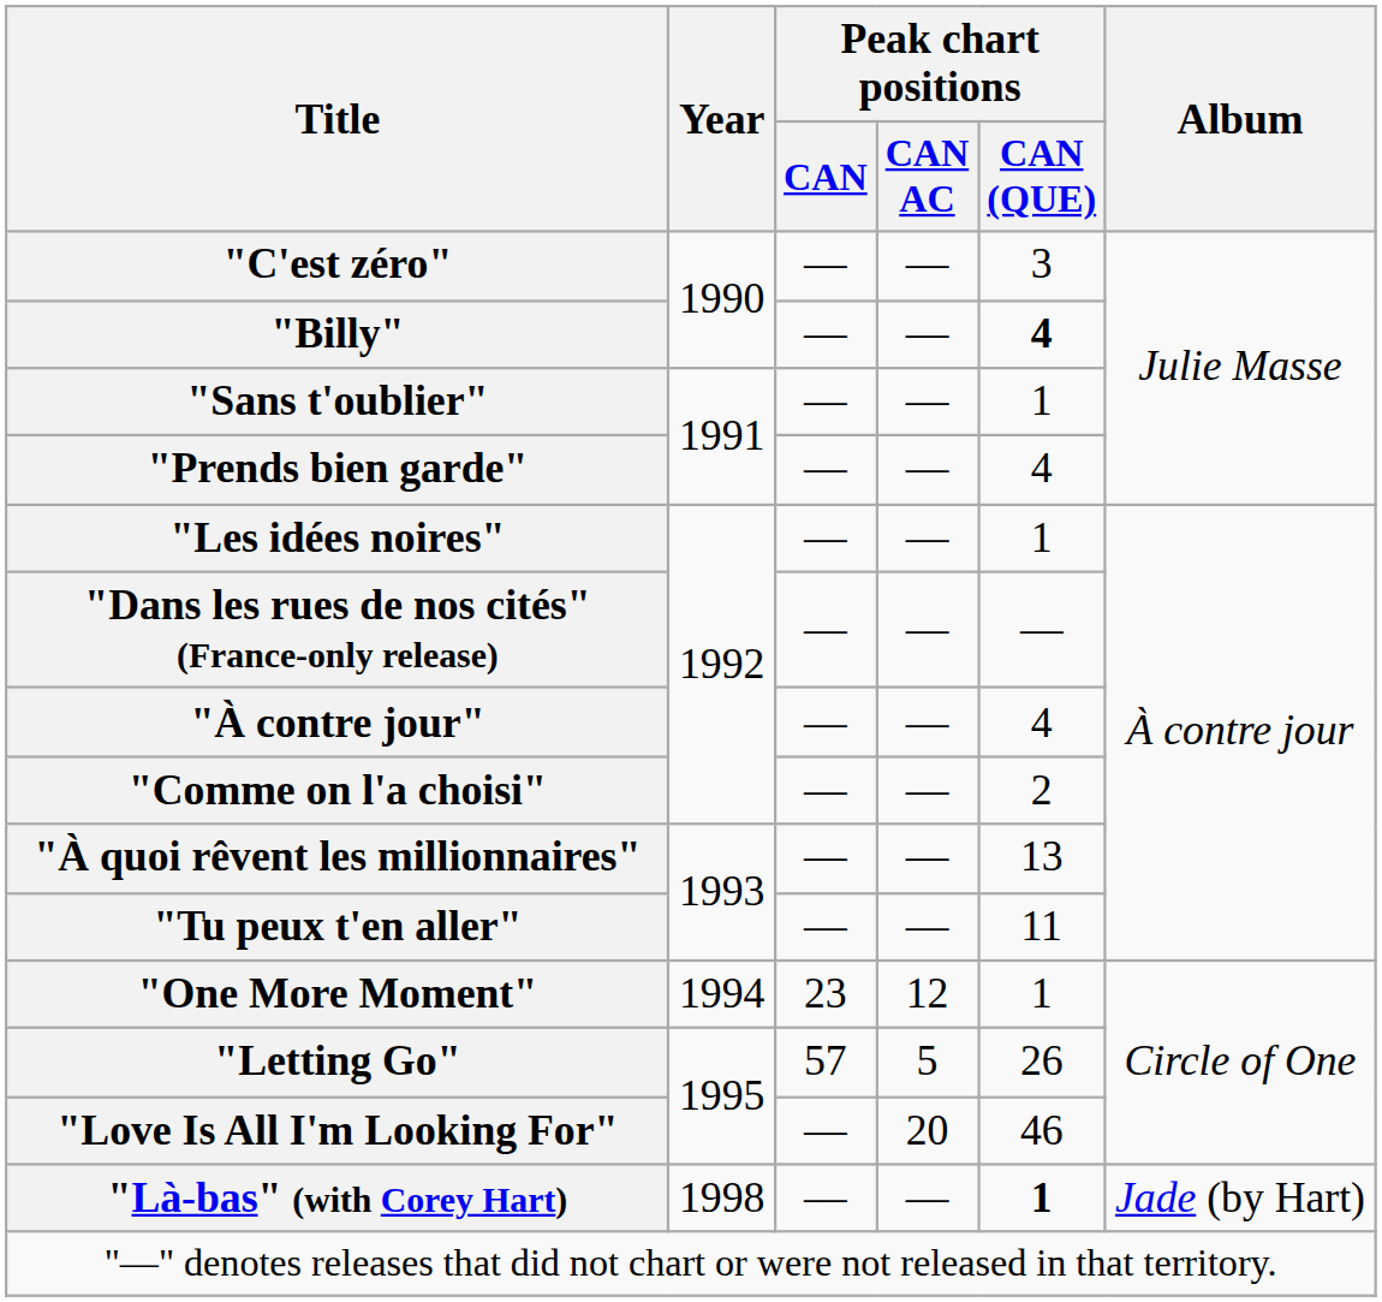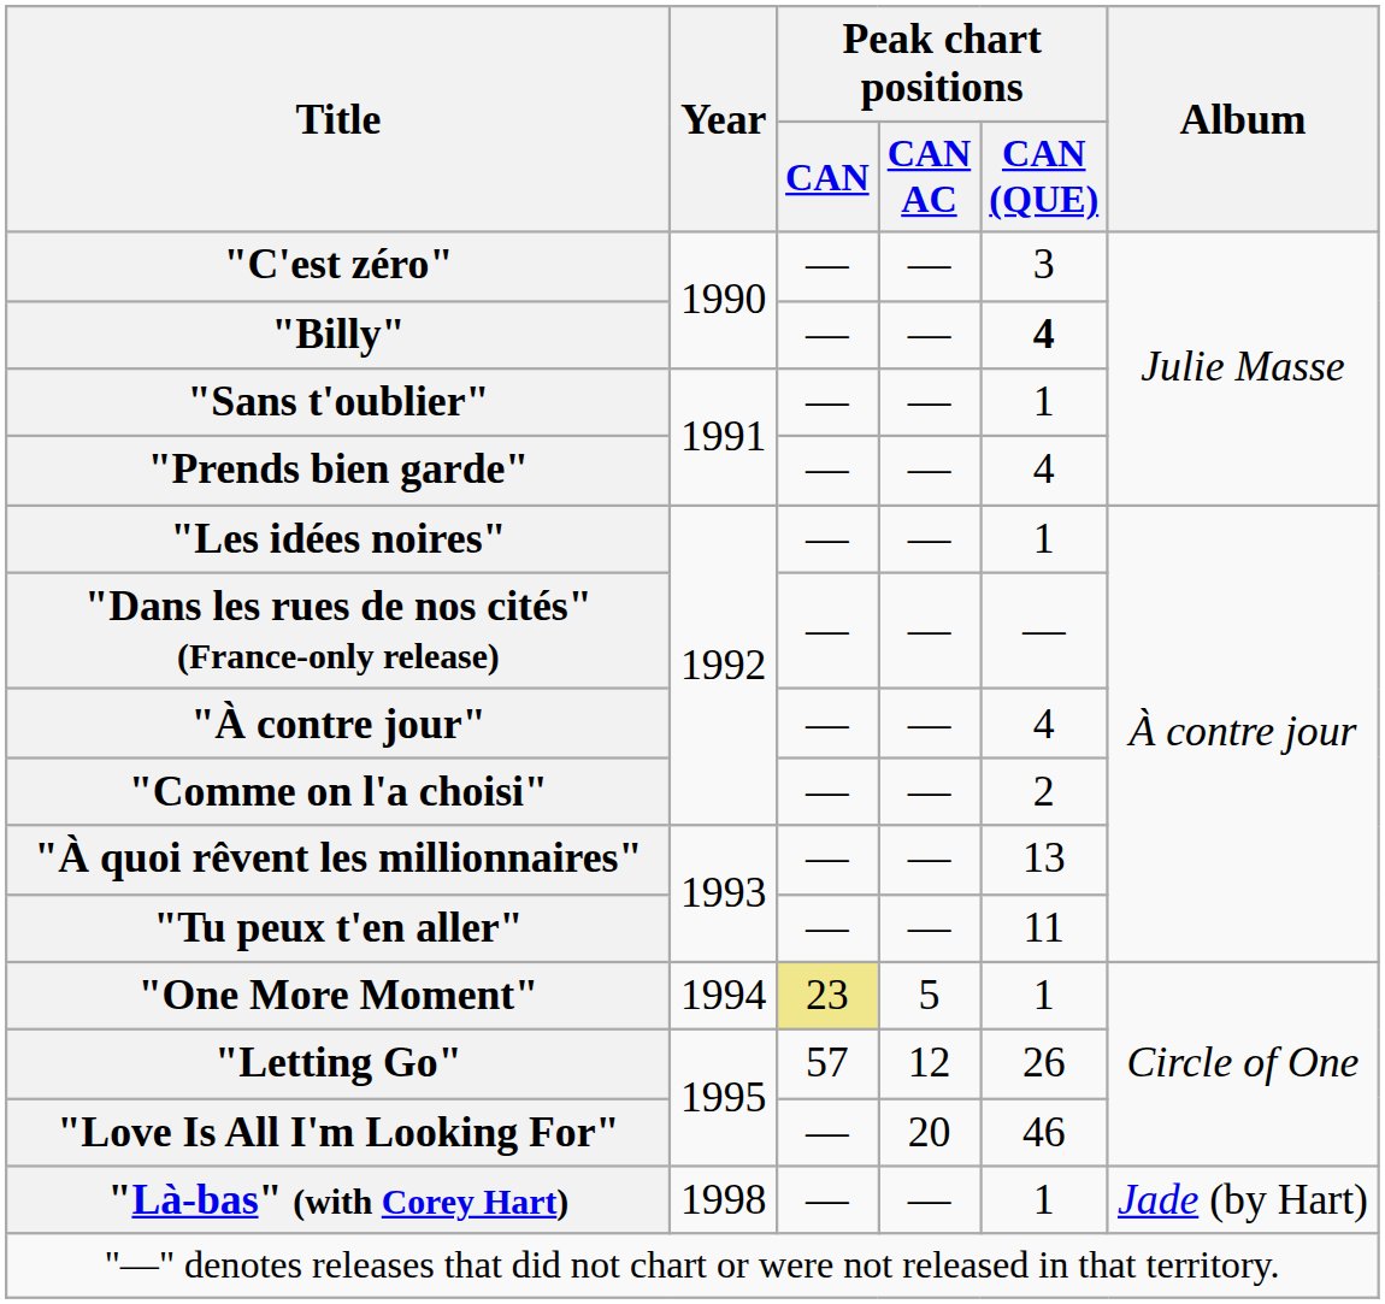 <table class="wikitable plainrowheaders" style="text-align:center;">
 <tr>
 <th rowspan="2" scope="col" style="width:15em;">Title</th>
 <th rowspan="2" scope="col" style="width:2em;">Year</th>
 <th colspan="3">Peak chart positions</th>
 <th rowspan="2">Album</th>
 </tr>
 <tr>
 <th scope="col" style="width:2em;font-size:90%;"><a href='#'>CAN</a><br></th>
 <th scope="col" style="width:2em;font-size:90%;"><a href='#'>CAN AC</a><br></th>
 <th scope="col" style="width:2em;font-size:90%;"><a href='#'>CAN (QUE)</a><br></th>
 </tr>
 <tr>
 <th scope="row">"C'est zéro"</th>
 <td rowspan="2">1990</td>
 <td>—</td>
 <td>—</td>
 <td>3</td>
 <td rowspan="4"><em>Julie Masse</em></td>
 </tr>
 <tr>
 <th scope="row">"Billy"</th>
 <td>—</td>
 <td>—</td>
 <td><strong>4</strong></td>
 </tr>
 <tr>
 <th scope="row">"Sans t'oublier"</th>
 <td rowspan="2">1991</td>
 <td>—</td>
 <td>—</td>
 <td>1</td>
 </tr>
 <tr>
 <th scope="row">"Prends bien garde"</th>
 <td>—</td>
 <td>—</td>
 <td>4</td>
 </tr>
 <tr>
 <th scope="row">"Les idées noires"</th>
 <td rowspan="4">1992</td>
 <td>—</td>
 <td>—</td>
 <td>1</td>
 <td rowspan="6"><em>À contre jour</em></td>
 </tr>
 <tr>
 <th scope="row">"Dans les rues de nos cités" <small>(France-only release)</small></th>
 <td>—</td>
 <td>—</td>
 <td>—</td>
 </tr>
 <tr>
 <th scope="row">"À contre jour"</th>
 <td>—</td>
 <td>—</td>
 <td>4</td>
 </tr>
 <tr>
 <th scope="row">"Comme on l'a choisi"</th>
 <td>—</td>
 <td>—</td>
 <td>2</td>
 </tr>
 <tr>
 <th scope="row">"À quoi rêvent les millionnaires"</th>
 <td rowspan="2">1993</td>
 <td>—</td>
 <td>—</td>
 <td>13</td>
 </tr>
 <tr>
 <th scope="row">"Tu peux t'en aller"</th>
 <td>—</td>
 <td>—</td>
 <td>11</td>
 </tr>
 <tr>
 <th scope="row">"One More Moment"</th>
 <td>1994</td>
-<td>23</td>
-<td>12</td>
+<td style="background: khaki;">23</td>
+<td>5</td>
 <td>1</td>
 <td rowspan="3"><em>Circle of One</em></td>
 </tr>
 <tr>
 <th scope="row">"Letting Go"</th>
 <td rowspan="2">1995</td>
 <td>57</td>
-<td>5</td>
+<td>12</td>
 <td>26</td>
 </tr>
 <tr>
 <th scope="row">"Love Is All I'm Looking For"</th>
 <td>—</td>
 <td>20</td>
 <td>46</td>
 </tr>
 <tr>
 <th scope="row">"<a href='#'>Là-bas</a>" <small>(with <a href='#'>Corey Hart</a>)</small></th>
 <td>1998</td>
 <td>—</td>
 <td>—</td>
-<td><strong>1</strong></td>
+<td>1</td>
 <td><em><a href='#'>Jade</a></em> (by Hart)</td>
 </tr>
 <tr>
 <td colspan="6" style="font-size:90%">"—" denotes releases that did not chart or were not released in that territory.</td>
 </tr>
 </table>
